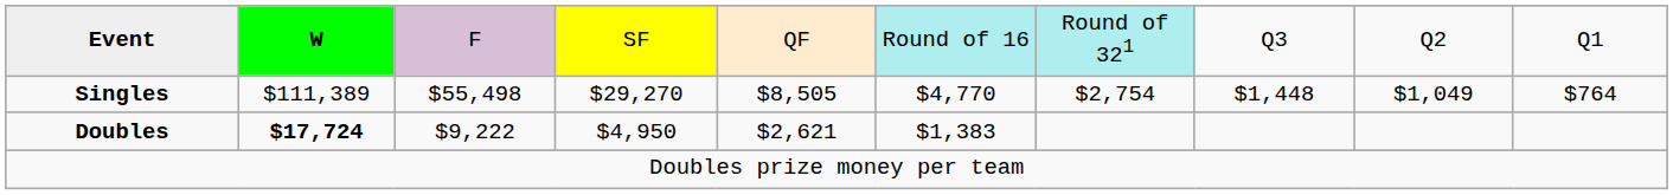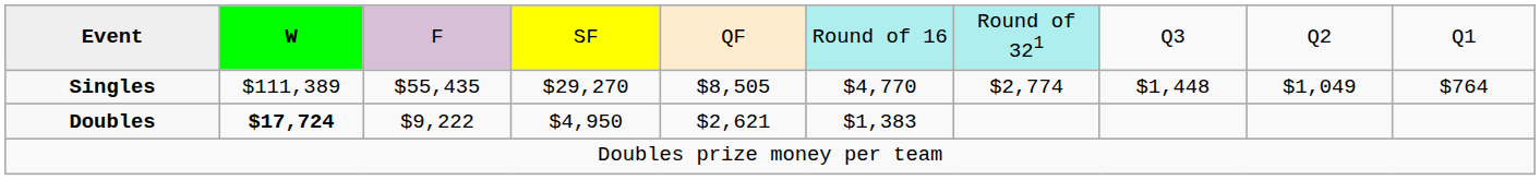 <table class=wikitable style=font-size:90%;text-align:center>
 <tr>
 <td style="width:130px; background:#efefef;"><strong>Event</strong></td>
 <td style="width:80px; background:lime;"><strong>W</strong></td>
 <td style="width:85px; background:thistle;">F</td>
 <td style="width:85px; background:#ff0;">SF</td>
 <td style="width:85px; background:#ffebcd;">QF</td>
 <td style="width:85px; background:#afeeee;">Round of 16</td>
 <td style="width:85px; background:#afeeee;">Round of 32<sup>1</sup></td>
 <td width=85>Q3</td>
 <td width=85>Q2</td>
 <td width=85>Q1</td>
 </tr>
 <tr>
 <td style="background:#f8f8f8;"><strong>Singles</strong></td>
 <td>$111,389</td>
-<td>$55,498</td>
+<td>$55,435</td>
 <td>$29,270</td>
 <td>$8,505</td>
 <td>$4,770</td>
-<td>$2,754</td>
+<td>$2,774</td>
 <td>$1,448</td>
 <td>$1,049</td>
 <td>$764</td>
 </tr>
 <tr>
 <td style="background:#f8f8f8;"><strong>Doubles</strong></td>
 <td><strong>$17,724</strong></td>
 <td>$9,222</td>
 <td>$4,950</td>
 <td>$2,621</td>
 <td>$1,383</td>
 <td></td>
 <td></td>
 <td></td>
 <td></td>
 </tr>
 <tr>
 <td colspan=10>Doubles prize money per team</td>
 </tr>
 </table>
